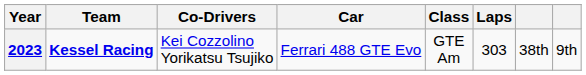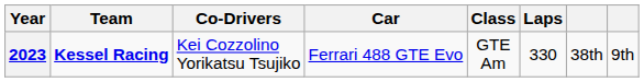 <table class="wikitable" style="text-align:center; font-size:90%">
 <tr>
 <th>Year</th>
 <th>Team</th>
 <th>Co-Drivers</th>
 <th>Car</th>
 <th>Class</th>
 <th>Laps</th>
 <th></th>
 <th></th>
 </tr>
 <tr>
 <th><a href='#'>2023</a></th>
 <td align="left"><strong> <a href='#'>Kessel Racing</a></strong></td>
 <td align="left"> <a href='#'>Kei Cozzolino</a><br> Yorikatsu Tsujiko</td>
 <td align="left"><a href='#'>Ferrari 488 GTE Evo</a></td>
 <td>GTE<br>Am</td>
-<td>303</td>
+<td>330</td>
 <td>38th</td>
 <td>9th</td>
 </tr>
 </table>
